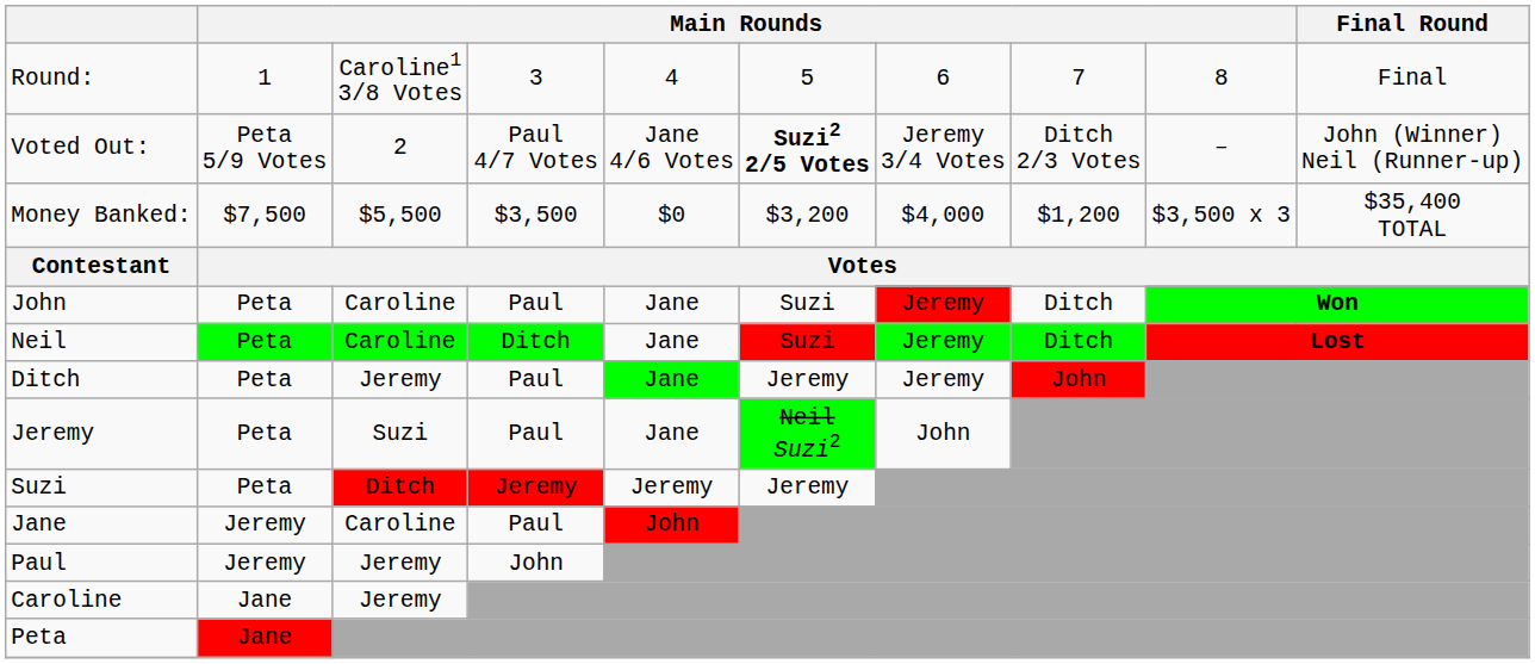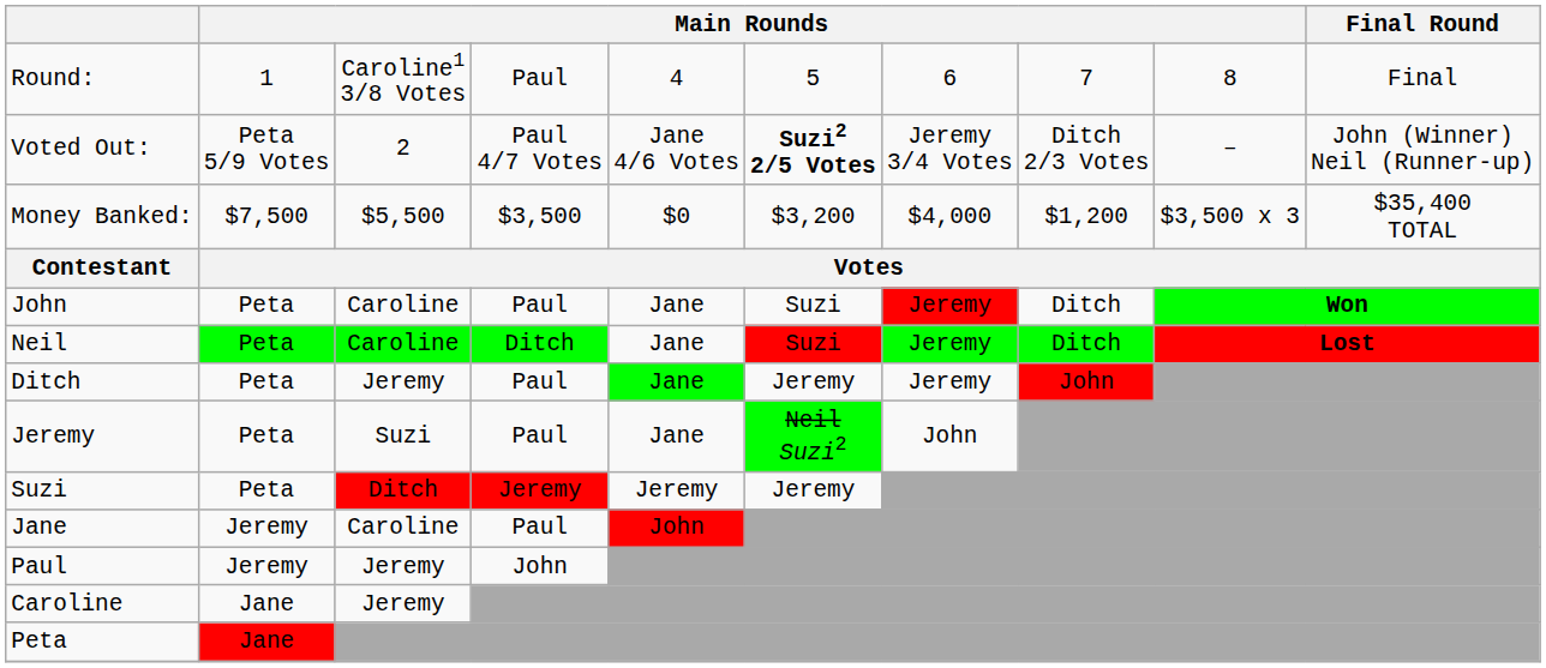 <table class="wikitable">
 <tr>
 <th></th>
 <th colspan=8>Main Rounds</th>
 <th colspan=1>Final Round</th>
 </tr>
 <tr>
 <td>Round:</td>
 <td align="center">1</td>
 <td align="center">Caroline<sup>1</sup><br>3/8 Votes</td>
-<td align="center">3</td>
+<td align="center">Paul</td>
 <td align="center">4</td>
 <td align="center">5</td>
 <td align="center">6</td>
 <td align="center">7</td>
 <td align="center">8</td>
 <td align="center" colspan=1>Final</td>
 </tr>
 <tr>
 <td>Voted Out:</td>
 <td align="center">Peta<br>5/9 Votes</td>
 <td align="center">2</td>
 <td align="center">Paul<br>4/7 Votes</td>
 <td align="center">Jane<br>4/6 Votes</td>
 <td align="center"><strong>Suzi<sup>2</sup><br>2/5 Votes</strong></td>
 <td align="center">Jeremy<br>3/4 Votes</td>
 <td align="center">Ditch<br>2/3 Votes</td>
 <td align="center">–</td>
 <td align="center">John (Winner)<br>Neil (Runner-up)</td>
 </tr>
 <tr>
 <td>Money Banked:</td>
 <td align="center">$7,500</td>
 <td align="center">$5,500</td>
 <td align="center">$3,500</td>
 <td align="center">$0</td>
 <td align="center">$3,200</td>
 <td align="center">$4,000</td>
 <td align="center">$1,200</td>
 <td align="center">$3,500 x 3</td>
 <td align="center">$35,400<br>TOTAL</td>
 </tr>
 <tr>
 <th>Contestant</th>
 <th colspan=12>Votes</th>
 </tr>
 <tr>
 <td>John</td>
 <td align="center">Peta</td>
 <td align="center">Caroline</td>
 <td align="center">Paul</td>
 <td align="center">Jane</td>
 <td align="center">Suzi</td>
 <td bgcolor="red" align="center">Jeremy</td>
 <td align="center">Ditch</td>
 <td colspan=2 align="center" bgcolor="lime"><strong>Won</strong></td>
 </tr>
 <tr>
 <td>Neil</td>
 <td bgcolor="lime" align="center">Peta</td>
 <td bgcolor="lime" align="center">Caroline</td>
 <td bgcolor="lime" align="center">Ditch</td>
 <td align="center">Jane</td>
 <td bgcolor="red" align="center">Suzi</td>
 <td bgcolor="lime" align="center">Jeremy</td>
 <td bgcolor="lime" align="center">Ditch</td>
 <td colspan=2 align="center" bgcolor="red"><strong>Lost</strong></td>
 </tr>
 <tr>
 <td>Ditch</td>
 <td align="center">Peta</td>
 <td align="center">Jeremy</td>
 <td align="center">Paul</td>
 <td bgcolor="lime" align="center">Jane</td>
 <td align="center">Jeremy</td>
 <td align="center">Jeremy</td>
 <td bgcolor="red" align="center">John</td>
 <td bgcolor="darkgray" colspan=2></td>
 </tr>
 <tr>
 <td>Jeremy</td>
 <td align="center">Peta</td>
 <td align="center">Suzi</td>
 <td align="center">Paul</td>
 <td align="center">Jane</td>
 <td bgcolor="lime" align="center"><s>Neil</s><br><em>Suzi</em><sup>2</sup></td>
 <td align="center">John</td>
 <td bgcolor="darkgray" colspan=3></td>
 </tr>
 <tr>
 <td>Suzi</td>
 <td align="center">Peta</td>
 <td bgcolor="red" align="center">Ditch</td>
 <td bgcolor="red" align="center">Jeremy</td>
 <td align="center">Jeremy</td>
 <td align="center">Jeremy</td>
 <td bgcolor="darkgray" colspan=4></td>
 </tr>
 <tr>
 <td>Jane</td>
 <td align="center">Jeremy</td>
 <td align="center">Caroline</td>
 <td align="center">Paul</td>
 <td bgcolor="red" align="center">John</td>
 <td bgcolor="darkgray" colspan=5></td>
 </tr>
 <tr>
 <td>Paul</td>
 <td align="center">Jeremy</td>
 <td align="center">Jeremy</td>
 <td align="center">John</td>
 <td bgcolor="darkgray" colspan=6></td>
 </tr>
 <tr>
 <td>Caroline</td>
 <td align="center">Jane</td>
 <td align="center">Jeremy</td>
 <td bgcolor="darkgray" colspan=7></td>
 </tr>
 <tr>
 <td>Peta</td>
 <td bgcolor="red" align="center">Jane</td>
 <td bgcolor="darkgray" colspan=8></td>
 </tr>
 <tr>
 </tr>
 </table>
